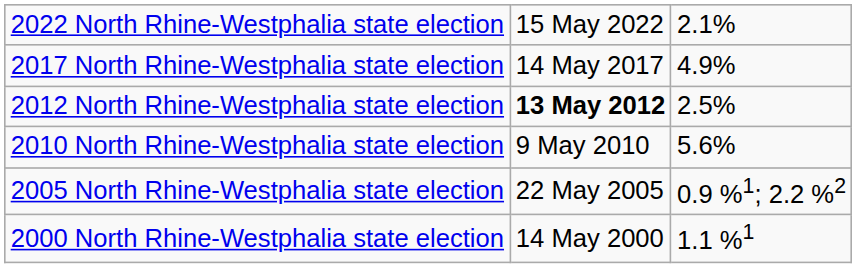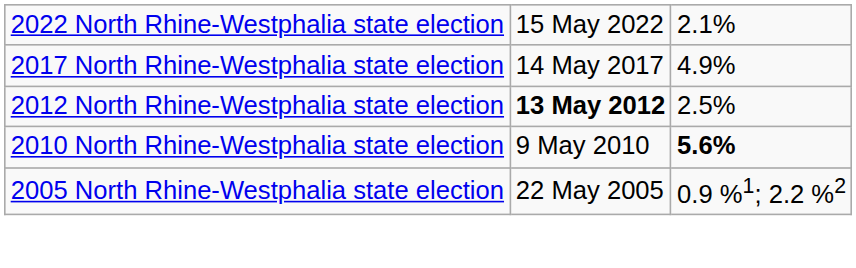 <table class="wikitable " style="margin-top: 0;">
 <tr>
 <td><a href='#'>2022 North Rhine-Westphalia state election</a></td>
 <td>15 May 2022</td>
 <td>2.1%</td>
 </tr>
 <tr>
 <td><a href='#'>2017 North Rhine-Westphalia state election</a></td>
 <td>14 May 2017</td>
 <td>4.9%</td>
 </tr>
 <tr>
 <td><a href='#'>2012 North Rhine-Westphalia state election</a></td>
 <td><strong>13 May 2012</strong></td>
 <td>2.5%</td>
 </tr>
 <tr>
 <td><a href='#'>2010 North Rhine-Westphalia state election</a></td>
 <td>9 May 2010</td>
-<td>5.6%</td>
+<td><strong>5.6%</strong></td>
 </tr>
 <tr>
 <td><a href='#'>2005 North Rhine-Westphalia state election</a></td>
 <td>22 May 2005</td>
 <td>0.9 %<sup>1</sup>; 2.2 %<sup>2</sup></td>
 </tr>
-<tr>
-<td><a href='#'>2000 North Rhine-Westphalia state election</a></td>
-<td>14 May 2000</td>
-<td>1.1 %<sup>1</sup></td>
-</tr>
 </table>
